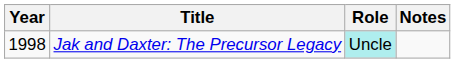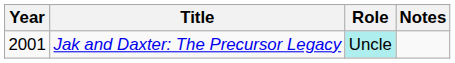 <table class="wikitable sortable">
 <tr>
 <th>Year</th>
 <th>Title</th>
 <th>Role</th>
 <th>Notes</th>
 </tr>
 <tr>
-<td>1998</td>
+<td>2001</td>
 <td><em><a href='#'>Jak and Daxter: The Precursor Legacy</a></em></td>
 <td style="background: paleturquoise;">Uncle</td>
 <td></td>
 </tr>
 </table>
